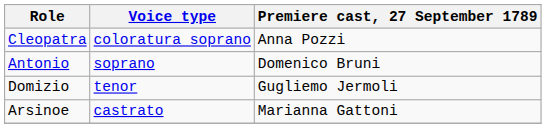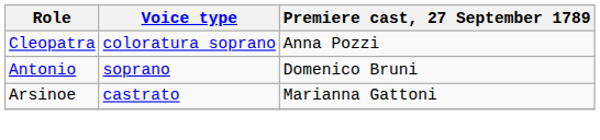 <table class="wikitable">
 <tr>
 <th>Role</th>
 <th><a href='#'>Voice type</a></th>
 <th>Premiere cast, 27 September 1789</th>
 </tr>
 <tr>
 <td><a href='#'>Cleopatra</a></td>
 <td><a href='#'>coloratura soprano</a></td>
 <td>Anna Pozzi</td>
 </tr>
 <tr>
 <td><a href='#'>Antonio</a></td>
 <td><a href='#'>soprano</a></td>
 <td>Domenico Bruni</td>
 </tr>
 <tr>
-<td>Domizio</td>
-<td><a href='#'>tenor</a></td>
-<td>Gugliemo Jermoli</td>
-</tr>
-<tr>
 <td>Arsinoe</td>
 <td><a href='#'>castrato</a></td>
 <td>Marianna Gattoni</td>
 </tr>
 <tr>
 </tr>
 </table>
